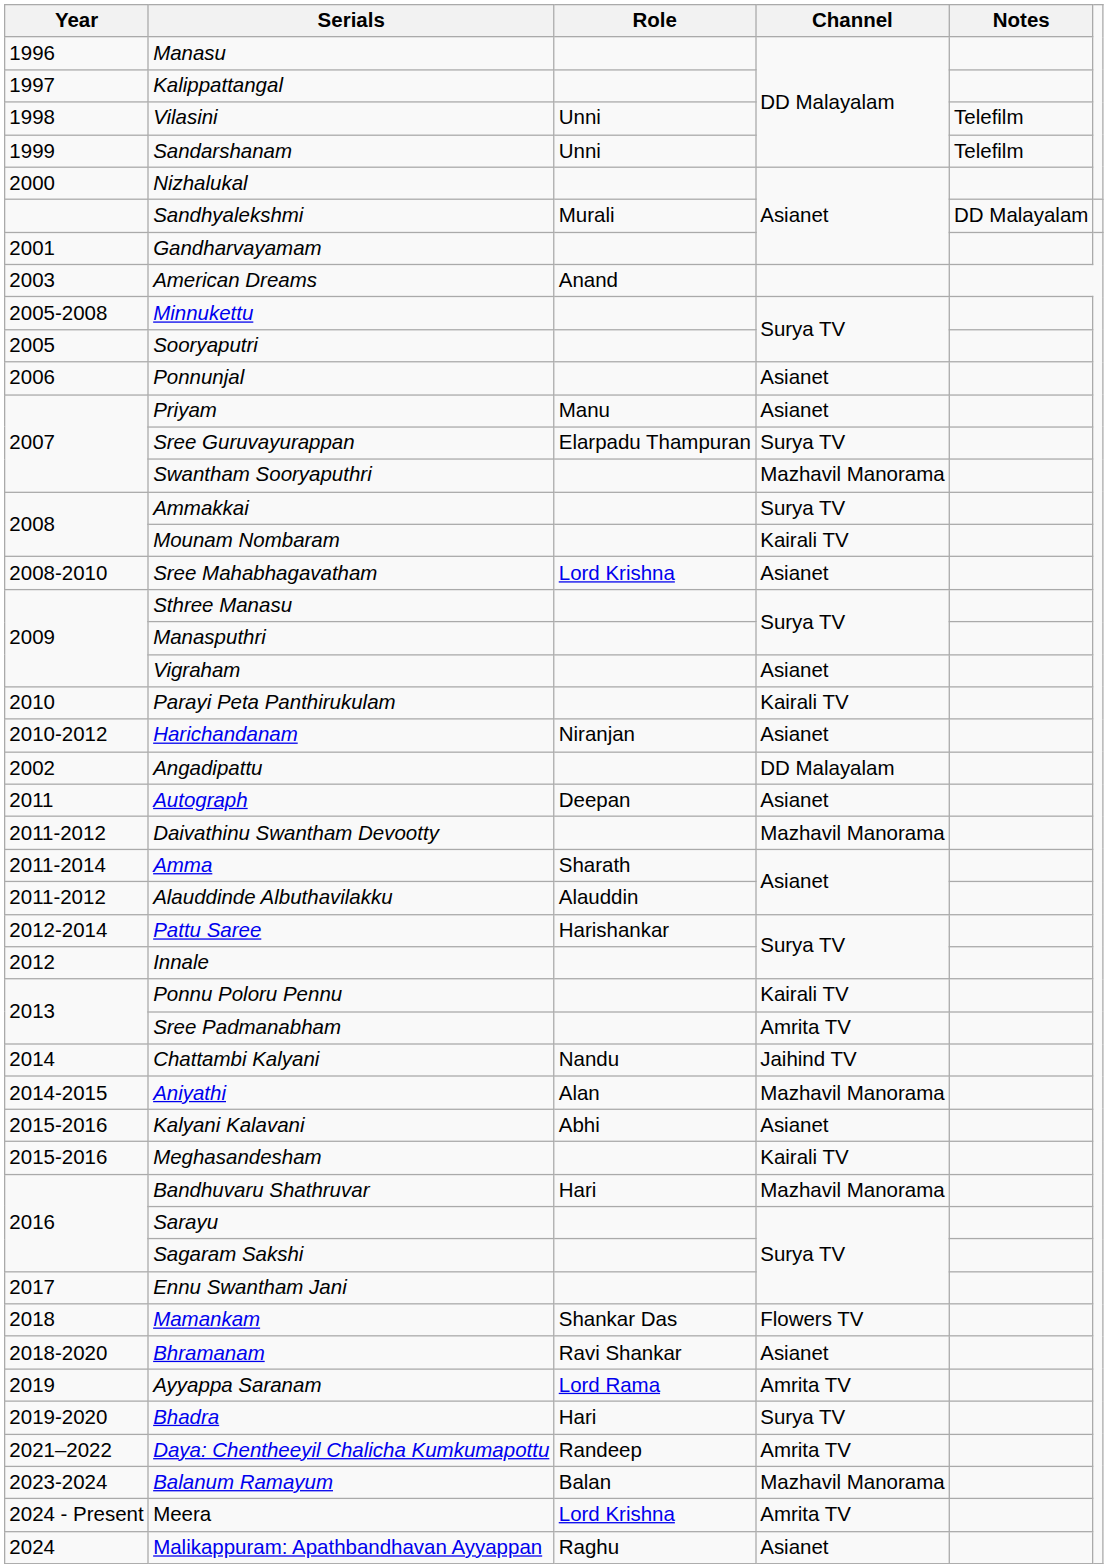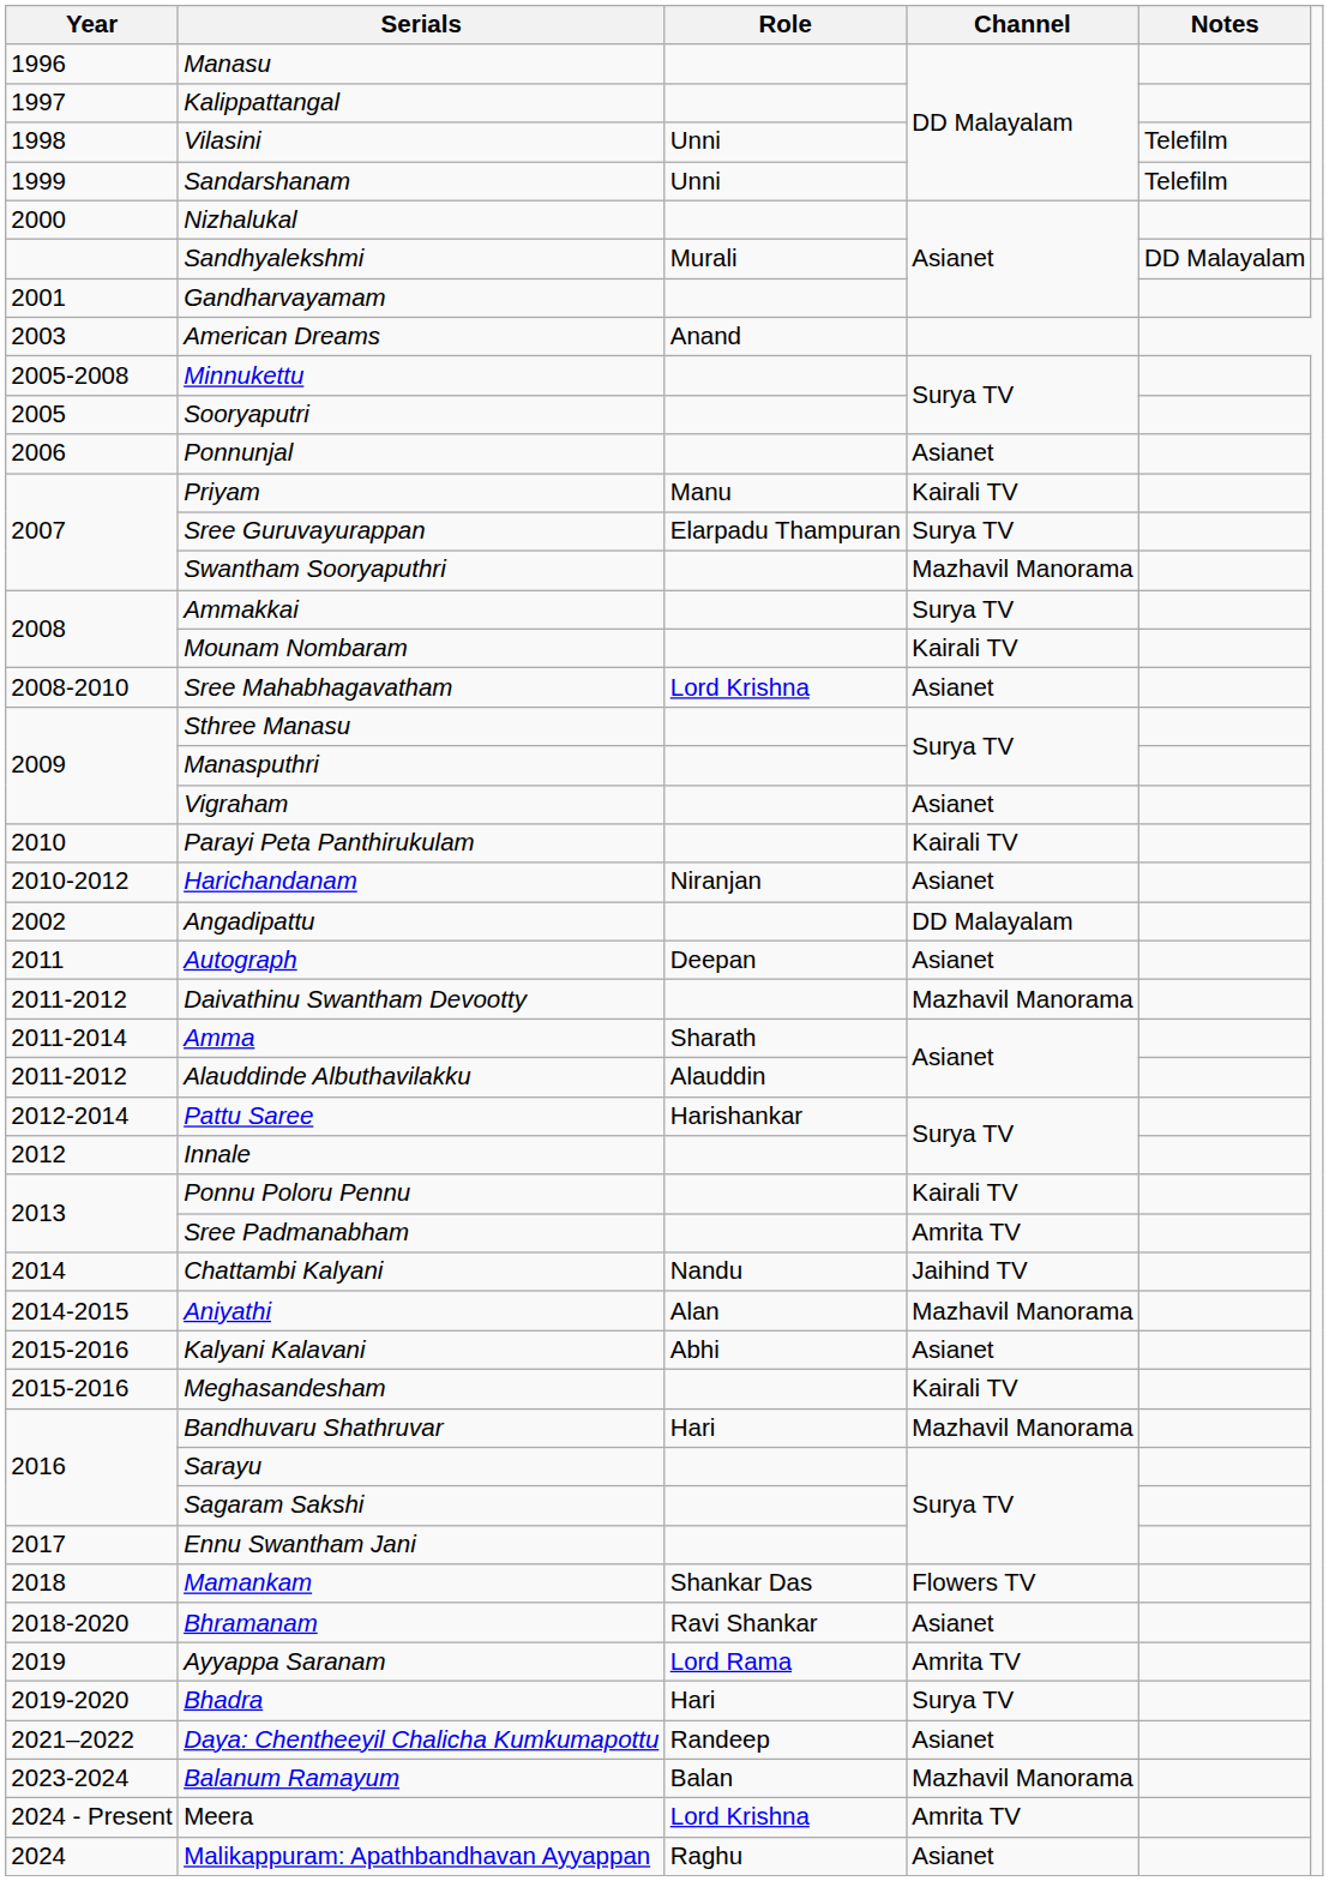 <table class="wikitable">
 <tr>
 <th>Year</th>
 <th>Serials</th>
 <th>Role</th>
 <th>Channel</th>
 <th>Notes</th>
 </tr>
 <tr>
 <td>1996</td>
 <td><em>Manasu</em></td>
 <td></td>
 <td rowspan=4>DD Malayalam</td>
 <td></td>
 </tr>
 <tr>
 <td>1997</td>
 <td><em>Kalippattangal</em></td>
 <td></td>
 <td></td>
 </tr>
 <tr>
 <td>1998</td>
 <td><em>Vilasini</em></td>
 <td>Unni</td>
 <td>Telefilm</td>
 </tr>
 <tr>
 <td>1999</td>
 <td><em>Sandarshanam</em></td>
 <td>Unni</td>
 <td>Telefilm</td>
 </tr>
 <tr>
 <td>2000</td>
 <td><em>Nizhalukal</em></td>
 <td></td>
 <td rowspan=3>Asianet</td>
 <td></td>
 </tr>
 <tr>
 <td></td>
 <td><em>Sandhyalekshmi</em></td>
 <td>Murali</td>
 <td>DD Malayalam</td>
 <td></td>
 </tr>
 <tr>
 <td>2001</td>
 <td><em>Gandharvayamam</em></td>
 <td></td>
 <td></td>
 </tr>
 <tr>
 <td>2003</td>
 <td><em>American Dreams</em></td>
 <td>Anand</td>
 <td></td>
 </tr>
 <tr>
 <td>2005-2008</td>
 <td><em><a href='#'>Minnukettu</a></em></td>
 <td></td>
 <td Rowspan=2>Surya TV</td>
 <td></td>
 </tr>
 <tr>
 <td>2005</td>
 <td><em>Sooryaputri</em></td>
 <td></td>
 <td></td>
 </tr>
 <tr>
 <td>2006</td>
 <td><em>Ponnunjal</em></td>
 <td></td>
 <td>Asianet</td>
 <td></td>
 </tr>
 <tr>
 <td rowspan="3">2007</td>
 <td><em>Priyam</em></td>
 <td>Manu</td>
-<td>Asianet</td>
+<td>Kairali TV</td>
 <td></td>
 </tr>
 <tr>
 <td><em>Sree Guruvayurappan</em></td>
 <td>Elarpadu Thampuran</td>
 <td>Surya TV</td>
 <td></td>
 </tr>
 <tr>
 <td><em>Swantham Sooryaputhri</em></td>
 <td></td>
 <td>Mazhavil Manorama</td>
 <td></td>
 </tr>
 <tr>
 <td rowspan="2">2008</td>
 <td><em>Ammakkai</em></td>
 <td></td>
 <td>Surya TV</td>
 <td></td>
 </tr>
 <tr>
 <td><em>Mounam Nombaram</em></td>
 <td></td>
 <td>Kairali TV</td>
 <td></td>
 </tr>
 <tr>
 <td>2008-2010</td>
 <td><em>Sree Mahabhagavatham</em></td>
 <td><a href='#'>Lord Krishna </a></td>
 <td>Asianet</td>
 <td></td>
 </tr>
 <tr>
 <td rowspan="3">2009</td>
 <td><em>Sthree Manasu</em></td>
 <td></td>
 <td rowspan=2>Surya TV</td>
 <td></td>
 </tr>
 <tr>
 <td><em>Manasputhri</em></td>
 <td></td>
 <td></td>
 </tr>
 <tr>
 <td><em>Vigraham</em></td>
 <td></td>
 <td>Asianet</td>
 <td></td>
 </tr>
 <tr>
 <td>2010</td>
 <td><em>Parayi Peta Panthirukulam</em></td>
 <td></td>
 <td>Kairali TV</td>
 <td></td>
 </tr>
 <tr>
 <td>2010-2012</td>
 <td><em><a href='#'>Harichandanam</a></em></td>
 <td>Niranjan</td>
 <td>Asianet</td>
 <td></td>
 </tr>
 <tr>
 <td>2002</td>
 <td><em>Angadipattu</em></td>
 <td></td>
 <td>DD Malayalam</td>
 <td></td>
 </tr>
 <tr>
 <td>2011</td>
 <td><em><a href='#'>Autograph</a></em></td>
 <td>Deepan</td>
 <td>Asianet</td>
 <td></td>
 </tr>
 <tr>
 <td>2011-2012</td>
 <td><em>Daivathinu Swantham Devootty</em></td>
 <td></td>
 <td>Mazhavil Manorama</td>
 <td></td>
 </tr>
 <tr>
 <td>2011-2014</td>
 <td><em><a href='#'>Amma</a></em></td>
 <td>Sharath</td>
 <td Rowspan=2>Asianet</td>
 <td></td>
 </tr>
 <tr>
 <td>2011-2012</td>
 <td><em>Alauddinde Albuthavilakku</em></td>
 <td>Alauddin</td>
 <td></td>
 </tr>
 <tr>
 <td>2012-2014</td>
 <td><em><a href='#'>Pattu Saree</a></em></td>
 <td>Harishankar</td>
 <td rowspan=2>Surya TV</td>
 <td></td>
 </tr>
 <tr>
 <td>2012</td>
 <td><em>Innale</em></td>
 <td></td>
 <td></td>
 </tr>
 <tr>
 <td rowspan="2">2013</td>
 <td><em>Ponnu Poloru Pennu</em></td>
 <td></td>
 <td>Kairali TV</td>
 <td></td>
 </tr>
 <tr>
 <td><em>Sree Padmanabham</em></td>
 <td></td>
 <td>Amrita TV</td>
 <td></td>
 </tr>
 <tr>
 <td>2014</td>
 <td><em>Chattambi Kalyani</em></td>
 <td>Nandu</td>
 <td>Jaihind TV</td>
 <td></td>
 </tr>
 <tr>
 <td>2014-2015</td>
 <td><em><a href='#'>Aniyathi</a></em></td>
 <td>Alan</td>
 <td>Mazhavil Manorama</td>
 <td></td>
 </tr>
 <tr>
 <td>2015-2016</td>
 <td><em>Kalyani Kalavani</em></td>
 <td>Abhi</td>
 <td>Asianet</td>
 <td></td>
 </tr>
 <tr>
 <td>2015-2016</td>
 <td><em>Meghasandesham</em></td>
 <td></td>
 <td>Kairali TV</td>
 <td></td>
 </tr>
 <tr>
 <td rowspan="3">2016</td>
 <td><em>Bandhuvaru Shathruvar</em></td>
 <td>Hari</td>
 <td>Mazhavil Manorama</td>
 <td></td>
 </tr>
 <tr>
 <td><em>Sarayu</em></td>
 <td></td>
 <td rowspan=3>Surya TV</td>
 <td></td>
 </tr>
 <tr>
 <td><em>Sagaram Sakshi</em></td>
 <td></td>
 <td></td>
 </tr>
 <tr>
 <td>2017</td>
 <td><em>Ennu Swantham Jani</em></td>
 <td></td>
 <td></td>
 </tr>
 <tr>
 <td>2018</td>
 <td><em><a href='#'>Mamankam</a></em></td>
 <td>Shankar Das</td>
 <td>Flowers TV</td>
 <td></td>
 </tr>
 <tr>
 <td>2018-2020</td>
 <td><em><a href='#'>Bhramanam</a></em></td>
 <td>Ravi Shankar</td>
 <td>Asianet</td>
 <td></td>
 </tr>
 <tr>
 <td>2019</td>
 <td><em>Ayyappa Saranam</em></td>
 <td><a href='#'>Lord Rama</a></td>
 <td>Amrita TV</td>
 <td></td>
 </tr>
 <tr>
 <td>2019-2020</td>
 <td><em><a href='#'>Bhadra</a></em></td>
 <td>Hari</td>
 <td>Surya TV</td>
 <td></td>
 </tr>
 <tr>
 <td>2021–2022</td>
 <td><em><a href='#'>Daya: Chentheeyil Chalicha Kumkumapottu</a></em></td>
 <td>Randeep</td>
-<td>Amrita TV</td>
+<td>Asianet</td>
 <td></td>
 </tr>
 <tr>
 <td>2023-2024</td>
 <td><em><a href='#'>Balanum Ramayum</a></em></td>
 <td>Balan</td>
 <td>Mazhavil Manorama</td>
 <td></td>
 </tr>
 <tr>
 <td>2024 - Present</td>
 <td>Meera</td>
 <td><a href='#'>Lord Krishna</a></td>
 <td>Amrita TV</td>
 <td></td>
 </tr>
 <tr>
 <td>2024</td>
 <td><a href='#'>Malikappuram: Apathbandhavan Ayyappan</a></td>
 <td>Raghu</td>
 <td>Asianet</td>
 <td></td>
 </tr>
 </table>
